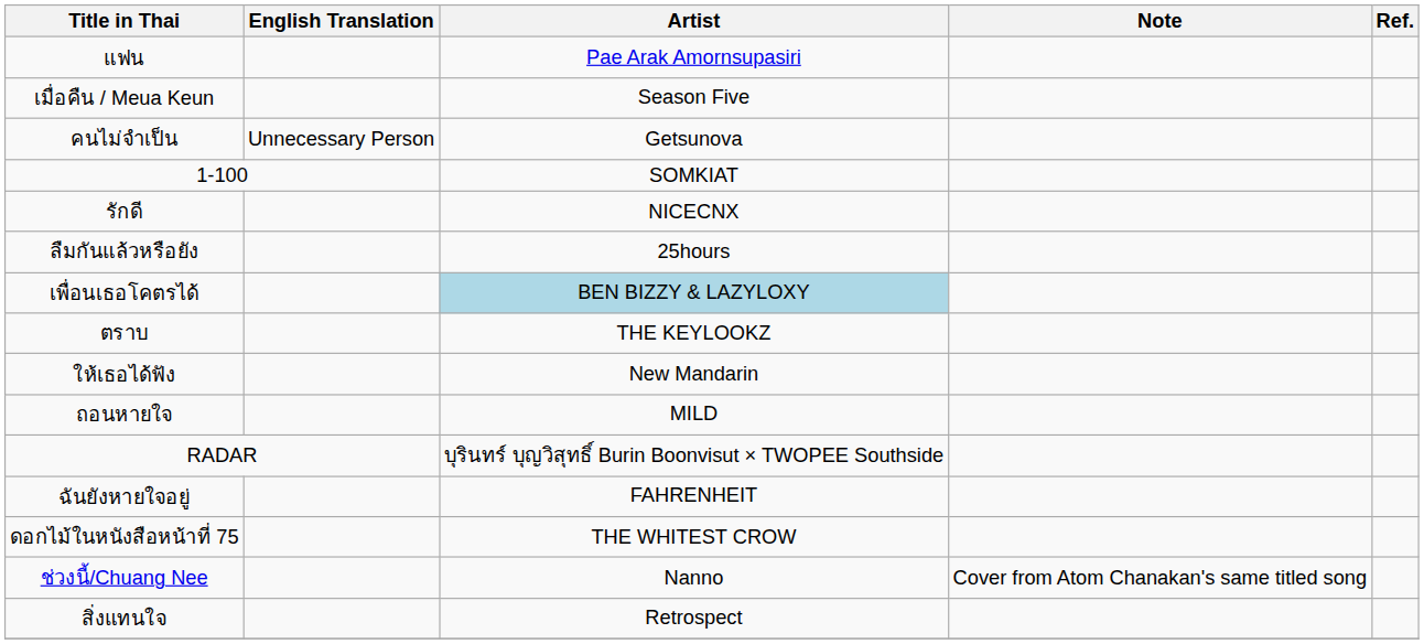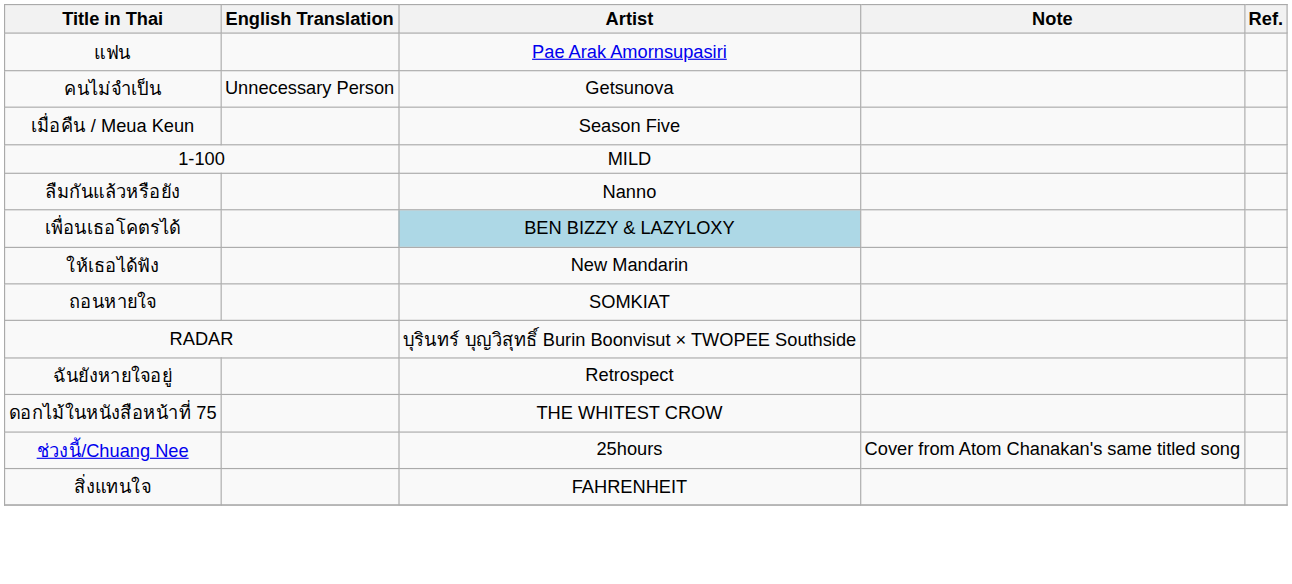 <table class="wikitable" style="text-align:center">
 <tr>
 <th>Title in Thai</th>
 <th>English Translation</th>
 <th>Artist</th>
 <th>Note</th>
 <th>Ref.</th>
 </tr>
 <tr>
 <td>แฟน</td>
 <td></td>
 <td><a href='#'>Pae Arak Amornsupasiri</a></td>
 <td></td>
 <td></td>
 </tr>
 <tr>
+<td>คนไม่จำเป็น</td>
+<td>Unnecessary Person</td>
+<td>Getsunova</td>
+<td></td>
+<td></td>
+</tr>
+<tr>
 <td>เมื่อคืน / Meua Keun</td>
 <td></td>
 <td>Season Five</td>
 <td></td>
 <td></td>
 </tr>
 <tr>
-<td>คนไม่จำเป็น</td>
-<td>Unnecessary Person</td>
-<td>Getsunova</td>
-<td></td>
-<td></td>
-</tr>
-<tr>
 <td colspan=2>1-100</td>
-<td>SOMKIAT</td>
-<td></td>
-<td></td>
-</tr>
-<tr>
-<td>รักดี</td>
-<td></td>
-<td>NICECNX</td>
+<td>MILD</td>
 <td></td>
 <td></td>
 </tr>
 <tr>
 <td>ลืมกันแล้วหรือยัง</td>
 <td></td>
-<td>25hours</td>
+<td>Nanno</td>
 <td></td>
 <td></td>
 </tr>
 <tr>
 <td>เพื่อนเธอโคตรได้</td>
 <td></td>
 <td style="background: lightblue;">BEN BIZZY & LAZYLOXY</td>
-<td></td>
-<td></td>
-</tr>
-<tr>
-<td>ตราบ</td>
-<td></td>
-<td>THE KEYLOOKZ</td>
 <td></td>
 <td></td>
 </tr>
 <tr>
 <td>ให้เธอได้ฟัง</td>
 <td></td>
 <td>New Mandarin</td>
 <td></td>
 <td></td>
 </tr>
 <tr>
 <td>ถอนหายใจ</td>
 <td></td>
-<td>MILD</td>
+<td>SOMKIAT</td>
 <td></td>
 <td></td>
 </tr>
 <tr>
 <td colspan=2>RADAR</td>
 <td>บุรินทร์ บุญวิสุทธิ์ Burin Boonvisut × TWOPEE Southside</td>
 <td></td>
 <td></td>
 </tr>
 <tr>
 <td>ฉันยังหายใจอยู่</td>
 <td></td>
-<td>FAHRENHEIT</td>
+<td>Retrospect</td>
 <td></td>
 <td></td>
 </tr>
 <tr>
 <td>ดอกไม้ในหนังสือหน้าที่ 75</td>
 <td></td>
 <td>THE WHITEST CROW</td>
 <td></td>
 <td></td>
 </tr>
 <tr>
 <td><a href='#'>ช่วงนี้/Chuang Nee</a></td>
 <td></td>
-<td>Nanno</td>
+<td>25hours</td>
 <td>Cover from Atom Chanakan's same titled song</td>
 <td></td>
 </tr>
 <tr>
 <td>สิ่งแทนใจ</td>
 <td></td>
-<td>Retrospect</td>
+<td>FAHRENHEIT</td>
 <td></td>
 <td></td>
 </tr>
 <tr>
 </tr>
 </table>
